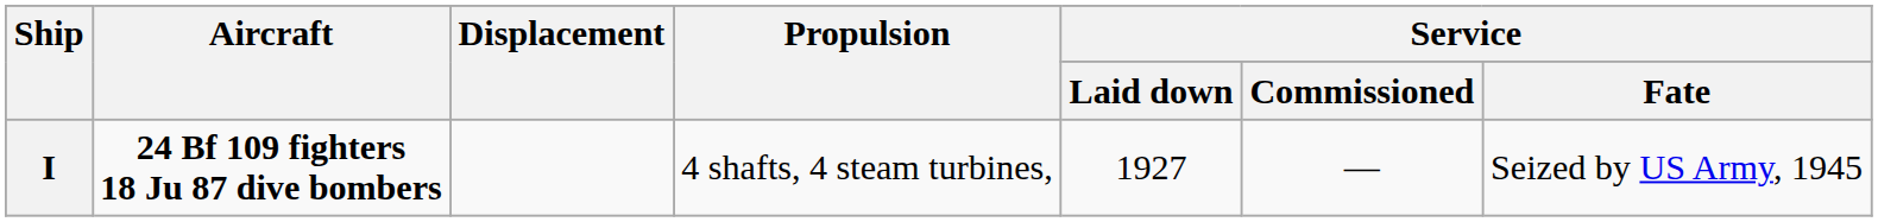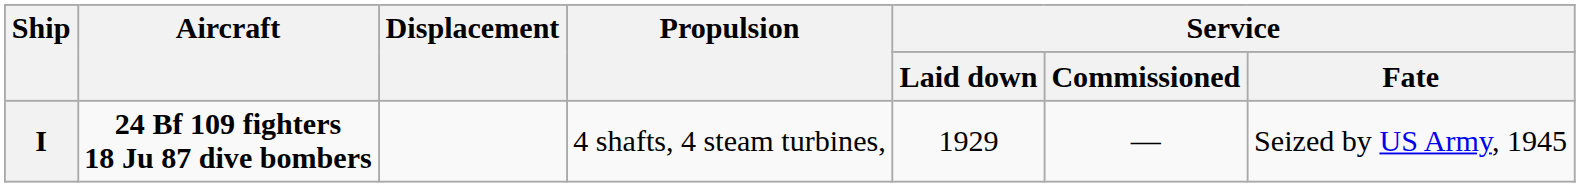 <table class="wikitable plainrowheaders" style="text-align: center;">
 <tr valign="top">
 <th scope="col" rowspan="2">Ship</th>
 <th scope="col" rowspan="2">Aircraft</th>
 <th scope="col" rowspan="2">Displacement</th>
 <th scope="col" rowspan="2">Propulsion</th>
 <th scope="col" colspan="3">Service</th>
 </tr>
 <tr valign="top">
 <th scope="col">Laid down</th>
 <th scope="col">Commissioned</th>
 <th scope="col">Fate</th>
 </tr>
 <tr valign="center">
 <th scope="row">I</th>
 <td><strong>24 Bf 109 fighters<br>18 Ju 87 dive bombers</strong></td>
 <td></td>
 <td>4 shafts, 4 steam turbines, </td>
-<td>1927</td>
+<td>1929</td>
 <td>—</td>
 <td>Seized by <a href='#'>US Army</a>, 1945</td>
 </tr>
 </table>
